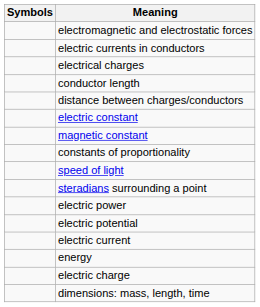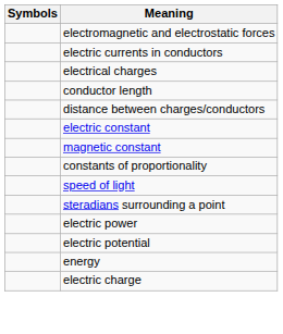 <table class="wikitable floatright">
 <tr>
 <th>Symbols</th>
 <th>Meaning</th>
 </tr>
 <tr>
 <td style="text-align:center;"></td>
 <td>electromagnetic and electrostatic forces</td>
 </tr>
 <tr>
 <td style="text-align:center;"></td>
 <td>electric currents in conductors</td>
 </tr>
 <tr>
 <td style="text-align:center;"></td>
 <td>electrical charges</td>
 </tr>
 <tr>
 <td style="text-align:center;"></td>
 <td>conductor length</td>
 </tr>
 <tr>
 <td style="text-align:center;"></td>
 <td>distance between charges/conductors</td>
 </tr>
 <tr>
 <td style="text-align:center;"></td>
 <td><a href='#'>electric constant</a></td>
 </tr>
 <tr>
 <td style="text-align:center;"></td>
 <td><a href='#'>magnetic constant</a></td>
 </tr>
 <tr>
 <td style="text-align:center;"></td>
 <td>constants of proportionality</td>
 </tr>
 <tr>
 <td style="text-align:center;"></td>
 <td><a href='#'>speed of light</a></td>
 </tr>
 <tr>
 <td style="text-align:center;"></td>
 <td><a href='#'>steradians</a> surrounding a point</td>
 </tr>
 <tr>
 <td style="text-align:center;"></td>
 <td>electric power</td>
 </tr>
 <tr>
 <td style="text-align:center;"></td>
 <td>electric potential</td>
 </tr>
 <tr>
 <td style="text-align:center;"></td>
-<td>electric current</td>
-</tr>
-<tr>
-<td style="text-align:center;"></td>
 <td>energy</td>
 </tr>
 <tr>
 <td style="text-align:center;"></td>
 <td>electric charge</td>
 </tr>
-<tr>
-<td style="text-align:center;"></td>
-<td>dimensions: mass, length, time</td>
-</tr>
 </table>
